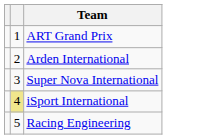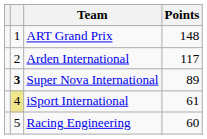 <table class="wikitable" style="font-size: 85%;">
 <tr>
 <th></th>
 <th></th>
 <th>Team</th>
+<th>Points</th>
 </tr>
 <tr>
 <td align="left"></td>
 <td align="center">1</td>
 <td> <a href='#'>ART Grand Prix</a></td>
+<td align="right">148</td>
 </tr>
 <tr>
 <td align="left"></td>
 <td align="center">2</td>
 <td> <a href='#'>Arden International</a></td>
+<td align="right">117</td>
 </tr>
 <tr>
 <td align="left"></td>
-<td align="center">3</td>
+<td align="center"><strong>3</strong></td>
 <td> <a href='#'>Super Nova International</a></td>
+<td align="right">89</td>
 </tr>
 <tr>
 <td align="left"></td>
 <td align="center" style="background: khaki;">4</td>
 <td> <a href='#'>iSport International</a></td>
+<td align="right">61</td>
 </tr>
 <tr>
 <td align="left"></td>
 <td align="center">5</td>
 <td> <a href='#'>Racing Engineering</a></td>
+<td align="right">60</td>
 </tr>
 </table>
